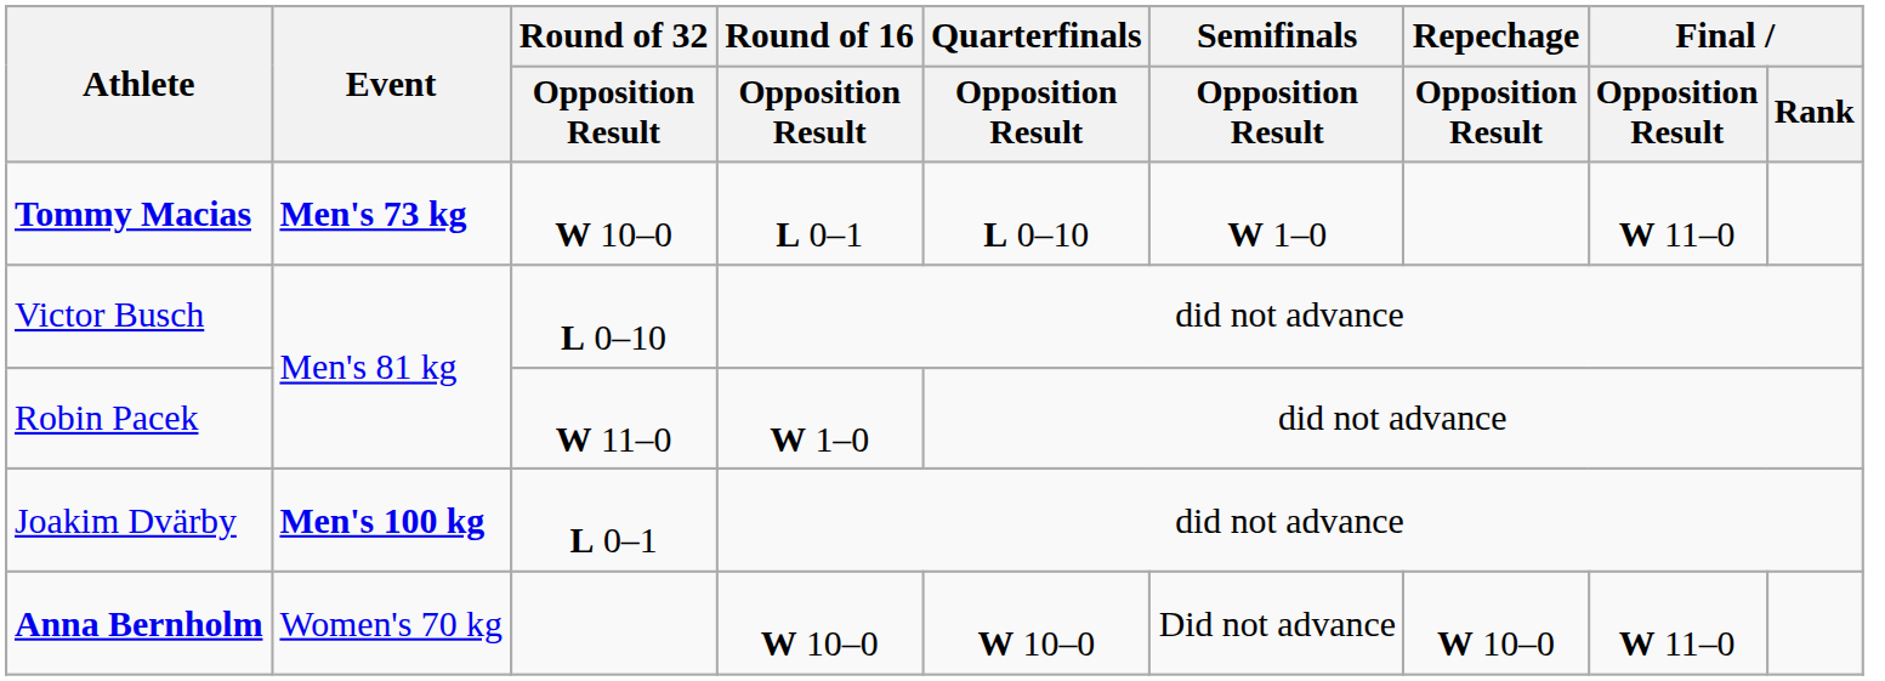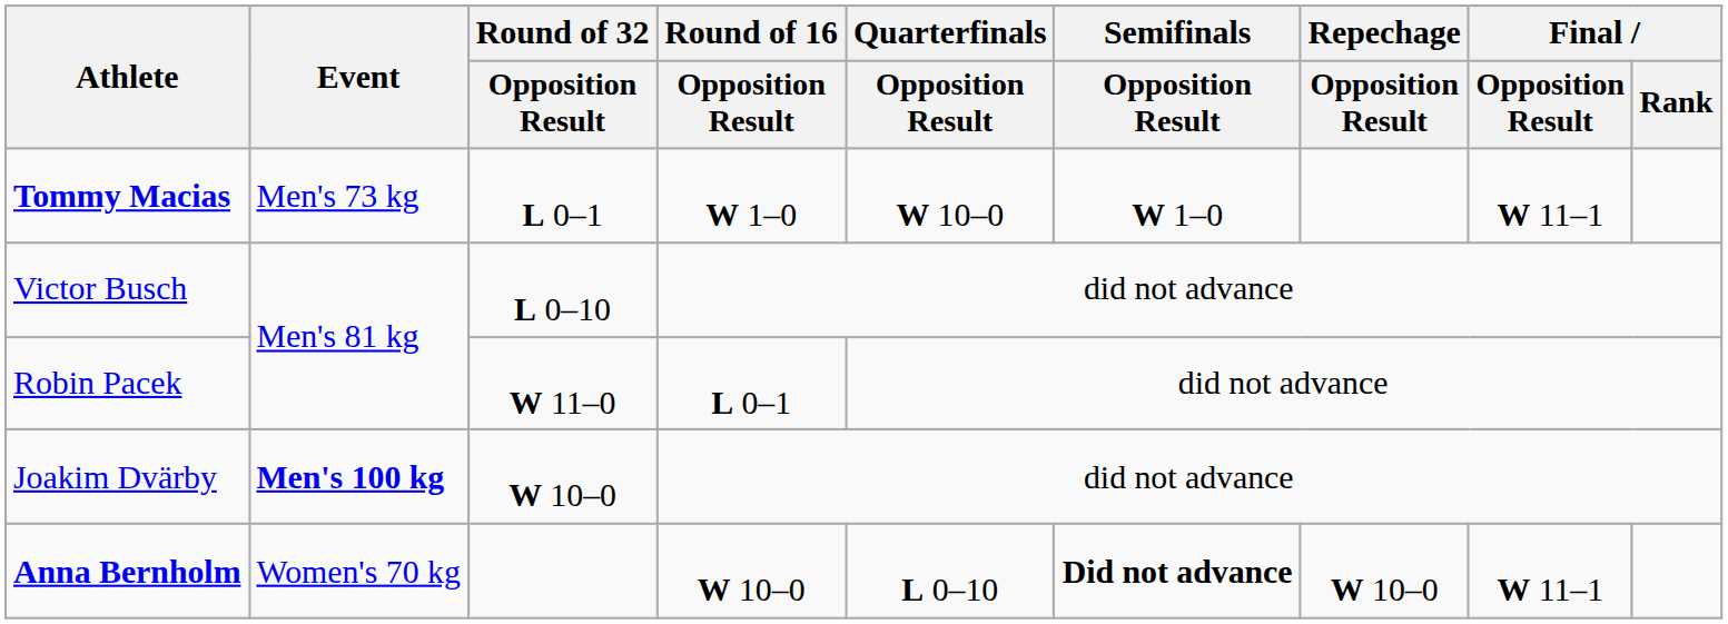 <table class="wikitable" style="font-size:90%">
 <tr>
 <th rowspan="2">Athlete</th>
 <th rowspan="2">Event</th>
 <th>Round of 32</th>
 <th>Round of 16</th>
 <th>Quarterfinals</th>
 <th>Semifinals</th>
 <th>Repechage</th>
 <th colspan=2>Final / </th>
 </tr>
 <tr style="font-size:95%">
 <th>Opposition<br>Result</th>
 <th>Opposition<br>Result</th>
 <th>Opposition<br>Result</th>
 <th>Opposition<br>Result</th>
 <th>Opposition<br>Result</th>
 <th>Opposition<br>Result</th>
 <th>Rank</th>
 </tr>
 <tr align=center>
 <td align=left><strong><a href='#'>Tommy Macias</a></strong></td>
-<td align=left><strong><a href='#'>Men's 73 kg</a></strong></td>
+<td align=left><a href='#'>Men's 73 kg</a></td>
+<td><br><strong>L</strong> 0–1</td>
+<td><br><strong>W</strong> 1–0</td>
 <td><br><strong>W</strong> 10–0</td>
-<td><br><strong>L</strong> 0–1</td>
-<td><br><strong>L</strong> 0–10</td>
 <td><br><strong>W</strong> 1–0</td>
 <td></td>
-<td><br><strong>W</strong> 11–0</td>
+<td><br><strong>W</strong> 11–1</td>
 <td></td>
 </tr>
 <tr align=center>
 <td align=left><a href='#'>Victor Busch</a></td>
 <td align=left rowspan=2><a href='#'>Men's 81 kg</a></td>
 <td><br><strong>L</strong> 0–10</td>
 <td colspan=6>did not advance</td>
 </tr>
 <tr align=center>
 <td align=left><a href='#'>Robin Pacek</a></td>
 <td><br><strong>W</strong> 11–0</td>
-<td><br><strong>W</strong> 1–0</td>
+<td><br><strong>L</strong> 0–1</td>
 <td colspan=5>did not advance</td>
 </tr>
 <tr align=center>
 <td align=left><a href='#'>Joakim Dvärby</a></td>
 <td align=left><strong><a href='#'>Men's 100 kg</a></strong></td>
-<td><br><strong>L</strong> 0–1</td>
+<td><br><strong>W</strong> 10–0</td>
 <td colspan=6>did not advance</td>
 </tr>
 <tr align=center>
 <td align=left><strong><a href='#'>Anna Bernholm</a></strong></td>
 <td align=left><a href='#'>Women's 70 kg</a></td>
 <td></td>
 <td><br><strong>W</strong> 10–0</td>
+<td><br><strong>L</strong> 0–10</td>
+<td><strong>Did not advance</strong></td>
 <td><br><strong>W</strong> 10–0</td>
-<td>Did not advance</td>
-<td><br><strong>W</strong> 10–0</td>
-<td><br><strong>W</strong> 11–0</td>
+<td><br><strong>W</strong> 11–1</td>
 <td></td>
 </tr>
 </table>
